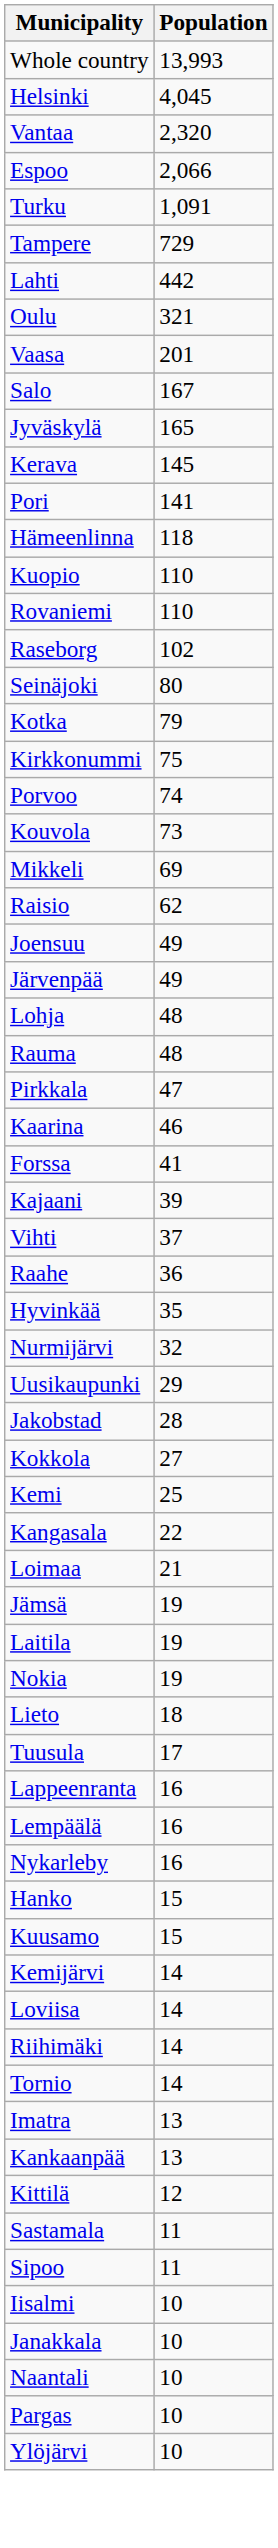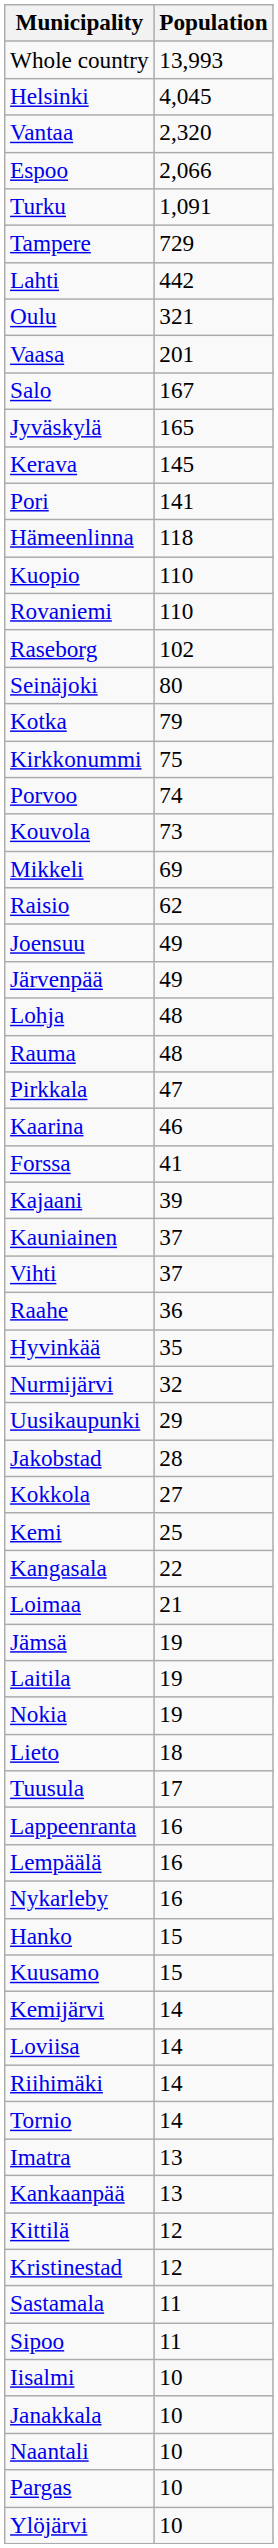 <table role="presentation" class="wikitable sortable mw-collapsible mw-collapsed">
 <tr>
 <th>Municipality</th>
 <th>Population</th>
 </tr>
 <tr>
 <td>Whole country</td>
 <td>13,993</td>
 </tr>
 <tr>
 <td><a href='#'>Helsinki</a></td>
 <td>4,045</td>
 </tr>
 <tr>
 <td><a href='#'>Vantaa</a></td>
 <td>2,320</td>
 </tr>
 <tr>
 <td><a href='#'>Espoo</a></td>
 <td>2,066</td>
 </tr>
 <tr>
 <td><a href='#'>Turku</a></td>
 <td>1,091</td>
 </tr>
 <tr>
 <td><a href='#'>Tampere</a></td>
 <td>729</td>
 </tr>
 <tr>
 <td><a href='#'>Lahti</a></td>
 <td>442</td>
 </tr>
 <tr>
 <td><a href='#'>Oulu</a></td>
 <td>321</td>
 </tr>
 <tr>
 <td><a href='#'>Vaasa</a></td>
 <td>201</td>
 </tr>
 <tr>
 <td><a href='#'>Salo</a></td>
 <td>167</td>
 </tr>
 <tr>
 <td><a href='#'>Jyväskylä</a></td>
 <td>165</td>
 </tr>
 <tr>
 <td><a href='#'>Kerava</a></td>
 <td>145</td>
 </tr>
 <tr>
 <td><a href='#'>Pori</a></td>
 <td>141</td>
 </tr>
 <tr>
 <td><a href='#'>Hämeenlinna</a></td>
 <td>118</td>
 </tr>
 <tr>
 <td><a href='#'>Kuopio</a></td>
 <td>110</td>
 </tr>
 <tr>
 <td><a href='#'>Rovaniemi</a></td>
 <td>110</td>
 </tr>
 <tr>
 <td><a href='#'>Raseborg</a></td>
 <td>102</td>
 </tr>
 <tr>
 <td><a href='#'>Seinäjoki</a></td>
 <td>80</td>
 </tr>
 <tr>
 <td><a href='#'>Kotka</a></td>
 <td>79</td>
 </tr>
 <tr>
 <td><a href='#'>Kirkkonummi</a></td>
 <td>75</td>
 </tr>
 <tr>
 <td><a href='#'>Porvoo</a></td>
 <td>74</td>
 </tr>
 <tr>
 <td><a href='#'>Kouvola</a></td>
 <td>73</td>
 </tr>
 <tr>
 <td><a href='#'>Mikkeli</a></td>
 <td>69</td>
 </tr>
 <tr>
 <td><a href='#'>Raisio</a></td>
 <td>62</td>
 </tr>
 <tr>
 <td><a href='#'>Joensuu</a></td>
 <td>49</td>
 </tr>
 <tr>
 <td><a href='#'>Järvenpää</a></td>
 <td>49</td>
 </tr>
 <tr>
 <td><a href='#'>Lohja</a></td>
 <td>48</td>
 </tr>
 <tr>
 <td><a href='#'>Rauma</a></td>
 <td>48</td>
 </tr>
 <tr>
 <td><a href='#'>Pirkkala</a></td>
 <td>47</td>
 </tr>
 <tr>
 <td><a href='#'>Kaarina</a></td>
 <td>46</td>
 </tr>
 <tr>
 <td><a href='#'>Forssa</a></td>
 <td>41</td>
 </tr>
 <tr>
 <td><a href='#'>Kajaani</a></td>
 <td>39</td>
 </tr>
 <tr>
+<td><a href='#'>Kauniainen</a></td>
+<td>37</td>
+</tr>
+<tr>
 <td><a href='#'>Vihti</a></td>
 <td>37</td>
 </tr>
 <tr>
 <td><a href='#'>Raahe</a></td>
 <td>36</td>
 </tr>
 <tr>
 <td><a href='#'>Hyvinkää</a></td>
 <td>35</td>
 </tr>
 <tr>
 <td><a href='#'>Nurmijärvi</a></td>
 <td>32</td>
 </tr>
 <tr>
 <td><a href='#'>Uusikaupunki</a></td>
 <td>29</td>
 </tr>
 <tr>
 <td><a href='#'>Jakobstad</a></td>
 <td>28</td>
 </tr>
 <tr>
 <td><a href='#'>Kokkola</a></td>
 <td>27</td>
 </tr>
 <tr>
 <td><a href='#'>Kemi</a></td>
 <td>25</td>
 </tr>
 <tr>
 <td><a href='#'>Kangasala</a></td>
 <td>22</td>
 </tr>
 <tr>
 <td><a href='#'>Loimaa</a></td>
 <td>21</td>
 </tr>
 <tr>
 <td><a href='#'>Jämsä</a></td>
 <td>19</td>
 </tr>
 <tr>
 <td><a href='#'>Laitila</a></td>
 <td>19</td>
 </tr>
 <tr>
 <td><a href='#'>Nokia</a></td>
 <td>19</td>
 </tr>
 <tr>
 <td><a href='#'>Lieto</a></td>
 <td>18</td>
 </tr>
 <tr>
 <td><a href='#'>Tuusula</a></td>
 <td>17</td>
 </tr>
 <tr>
 <td><a href='#'>Lappeenranta</a></td>
 <td>16</td>
 </tr>
 <tr>
 <td><a href='#'>Lempäälä</a></td>
 <td>16</td>
 </tr>
 <tr>
 <td><a href='#'>Nykarleby</a></td>
 <td>16</td>
 </tr>
 <tr>
 <td><a href='#'>Hanko</a></td>
 <td>15</td>
 </tr>
 <tr>
 <td><a href='#'>Kuusamo</a></td>
 <td>15</td>
 </tr>
 <tr>
 <td><a href='#'>Kemijärvi</a></td>
 <td>14</td>
 </tr>
 <tr>
 <td><a href='#'>Loviisa</a></td>
 <td>14</td>
 </tr>
 <tr>
 <td><a href='#'>Riihimäki</a></td>
 <td>14</td>
 </tr>
 <tr>
 <td><a href='#'>Tornio</a></td>
 <td>14</td>
 </tr>
 <tr>
 <td><a href='#'>Imatra</a></td>
 <td>13</td>
 </tr>
 <tr>
 <td><a href='#'>Kankaanpää</a></td>
 <td>13</td>
 </tr>
 <tr>
 <td><a href='#'>Kittilä</a></td>
 <td>12</td>
 </tr>
 <tr>
+<td><a href='#'>Kristinestad</a></td>
+<td>12</td>
+</tr>
+<tr>
 <td><a href='#'>Sastamala</a></td>
 <td>11</td>
 </tr>
 <tr>
 <td><a href='#'>Sipoo</a></td>
 <td>11</td>
 </tr>
 <tr>
 <td><a href='#'>Iisalmi</a></td>
 <td>10</td>
 </tr>
 <tr>
 <td><a href='#'>Janakkala</a></td>
 <td>10</td>
 </tr>
 <tr>
 <td><a href='#'>Naantali</a></td>
 <td>10</td>
 </tr>
 <tr>
 <td><a href='#'>Pargas</a></td>
 <td>10</td>
 </tr>
 <tr>
 <td><a href='#'>Ylöjärvi</a></td>
 <td>10</td>
 </tr>
 </table>
